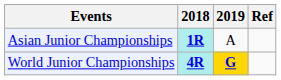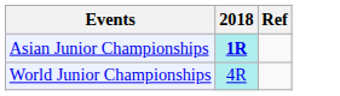 <table class="wikitable" style="font-size: 90%; text-align:center">
 <tr>
 <th>Events</th>
 <th>2018</th>
-<th>2019</th>
 <th>Ref</th>
 </tr>
 <tr>
 <td bgcolor="#ECF2FF"; align="left"><a href='#'>Asian Junior Championships</a></td>
 <td bgcolor=AFEEEE><strong><a href='#'>1R</a></strong></td>
-<td>A</td>
 <td></td>
 </tr>
 <tr>
 <td bgcolor="#ECF2FF"; align="left"><a href='#'>World Junior Championships</a></td>
-<td bgcolor=AFEEEE><strong><a href='#'>4R</a></strong></td>
-<td bgcolor=gold><a href='#'><strong>G</strong></a></td>
+<td bgcolor=AFEEEE><a href='#'>4R</a></td>
 <td></td>
 </tr>
 </table>
